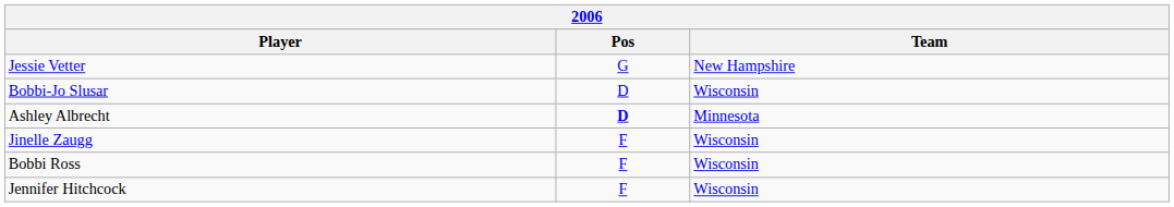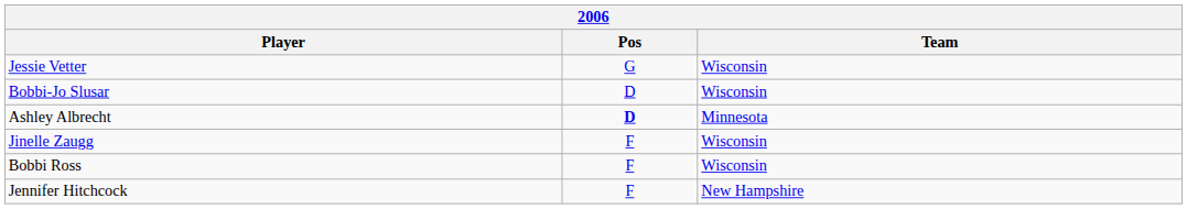 <table class="wikitable" width=95%>
 <tr>
 <th colspan=3><a href='#'>2006</a></th>
 </tr>
 <tr>
 <th>Player</th>
 <th>Pos</th>
 <th>Team</th>
 </tr>
 <tr>
 <td><a href='#'>Jessie Vetter</a></td>
 <td style="text-align:center;"><a href='#'>G</a></td>
-<td><a href='#'>New Hampshire</a></td>
+<td><a href='#'>Wisconsin</a></td>
 </tr>
 <tr>
 <td><a href='#'>Bobbi-Jo Slusar</a></td>
 <td style="text-align:center;"><a href='#'>D</a></td>
 <td><a href='#'>Wisconsin</a></td>
 </tr>
 <tr>
 <td>Ashley Albrecht</td>
 <td style="text-align:center;"><strong><a href='#'>D</a></strong></td>
 <td><a href='#'>Minnesota</a></td>
 </tr>
 <tr>
 <td><a href='#'>Jinelle Zaugg</a></td>
 <td style="text-align:center;"><a href='#'>F</a></td>
 <td><a href='#'>Wisconsin</a></td>
 </tr>
 <tr>
 <td>Bobbi Ross</td>
 <td style="text-align:center;"><a href='#'>F</a></td>
 <td><a href='#'>Wisconsin</a></td>
 </tr>
 <tr>
 <td>Jennifer Hitchcock</td>
 <td style="text-align:center;"><a href='#'>F</a></td>
-<td><a href='#'>Wisconsin</a></td>
+<td><a href='#'>New Hampshire</a></td>
 </tr>
 </table>
